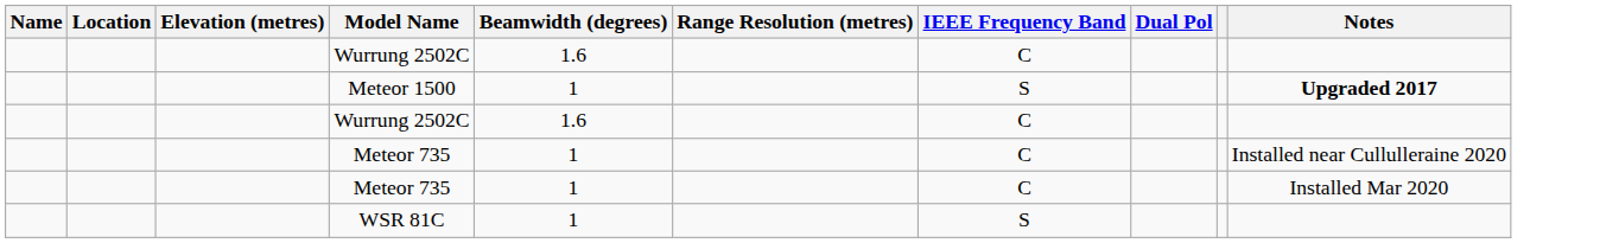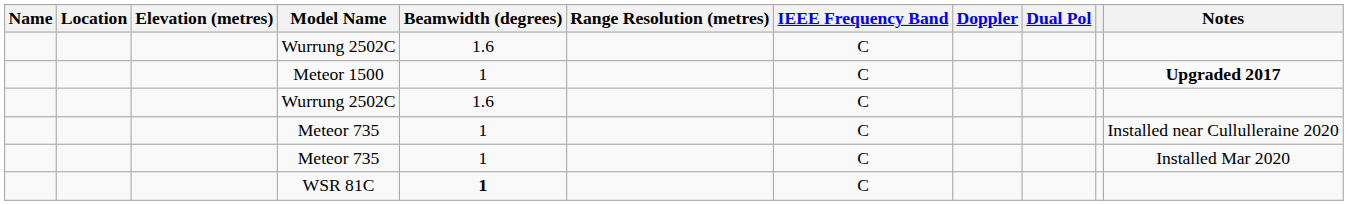 <table class="wikitable sortable" style="text-align:center">
 <tr>
 <th>Name</th>
 <th>Location</th>
 <th>Elevation (metres)</th>
 <th>Model Name</th>
 <th>Beamwidth (degrees)</th>
 <th>Range Resolution (metres)</th>
 <th><a href='#'>IEEE Frequency Band</a></th>
+<th><a href='#'>Doppler</a></th>
 <th><a href='#'>Dual Pol</a></th>
 <th></th>
 <th>Notes</th>
 </tr>
 <tr>
 <td></td>
 <td></td>
 <td></td>
 <td>Wurrung 2502C</td>
 <td>1.6</td>
 <td></td>
 <td>C</td>
 <td></td>
 <td></td>
 <td></td>
+<td></td>
 </tr>
 <tr>
 <td></td>
 <td></td>
 <td></td>
 <td>Meteor 1500</td>
 <td>1</td>
 <td></td>
-<td>S</td>
+<td>C</td>
+<td></td>
 <td></td>
 <td></td>
 <td><strong>Upgraded 2017</strong></td>
 </tr>
 <tr>
 <td></td>
 <td></td>
 <td></td>
 <td>Wurrung 2502C</td>
 <td>1.6</td>
 <td></td>
 <td>C</td>
 <td></td>
 <td></td>
 <td></td>
+<td></td>
 </tr>
 <tr>
 <td></td>
 <td></td>
 <td></td>
 <td>Meteor 735</td>
 <td>1</td>
 <td></td>
 <td>C</td>
+<td></td>
 <td></td>
 <td></td>
 <td>Installed near Cullulleraine 2020</td>
 </tr>
 <tr>
 <td></td>
 <td></td>
 <td></td>
 <td>Meteor 735</td>
 <td>1</td>
 <td></td>
 <td>C</td>
 <td></td>
 <td></td>
+<td></td>
 <td>Installed Mar 2020</td>
 </tr>
 <tr>
 <td></td>
 <td></td>
 <td></td>
 <td>WSR 81C</td>
-<td>1</td>
+<td><strong>1</strong></td>
 <td></td>
-<td>S</td>
+<td>C</td>
+<td></td>
 <td></td>
 <td></td>
 <td></td>
 </tr>
 </table>
